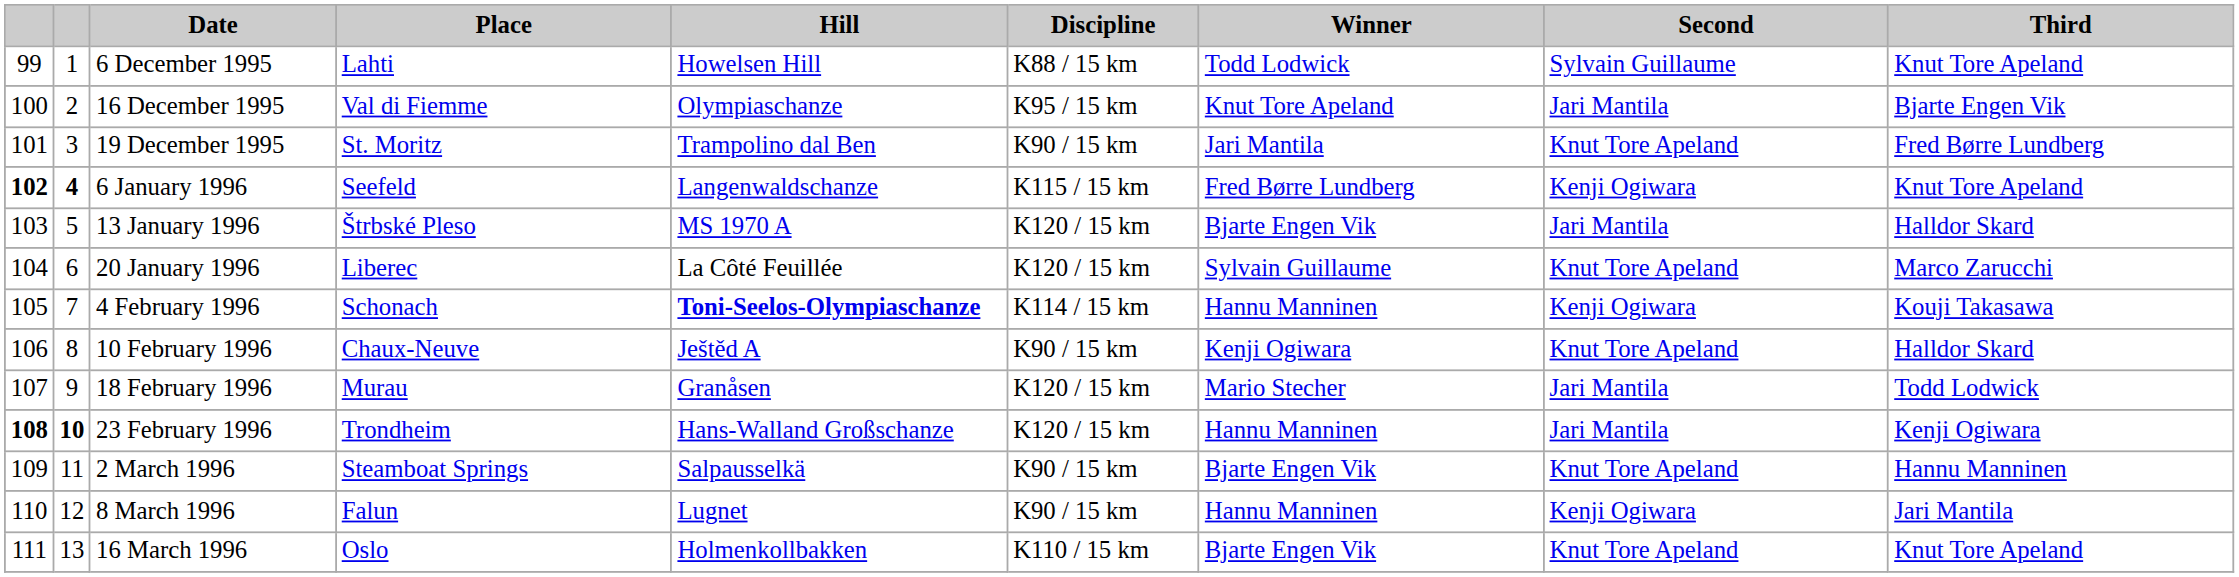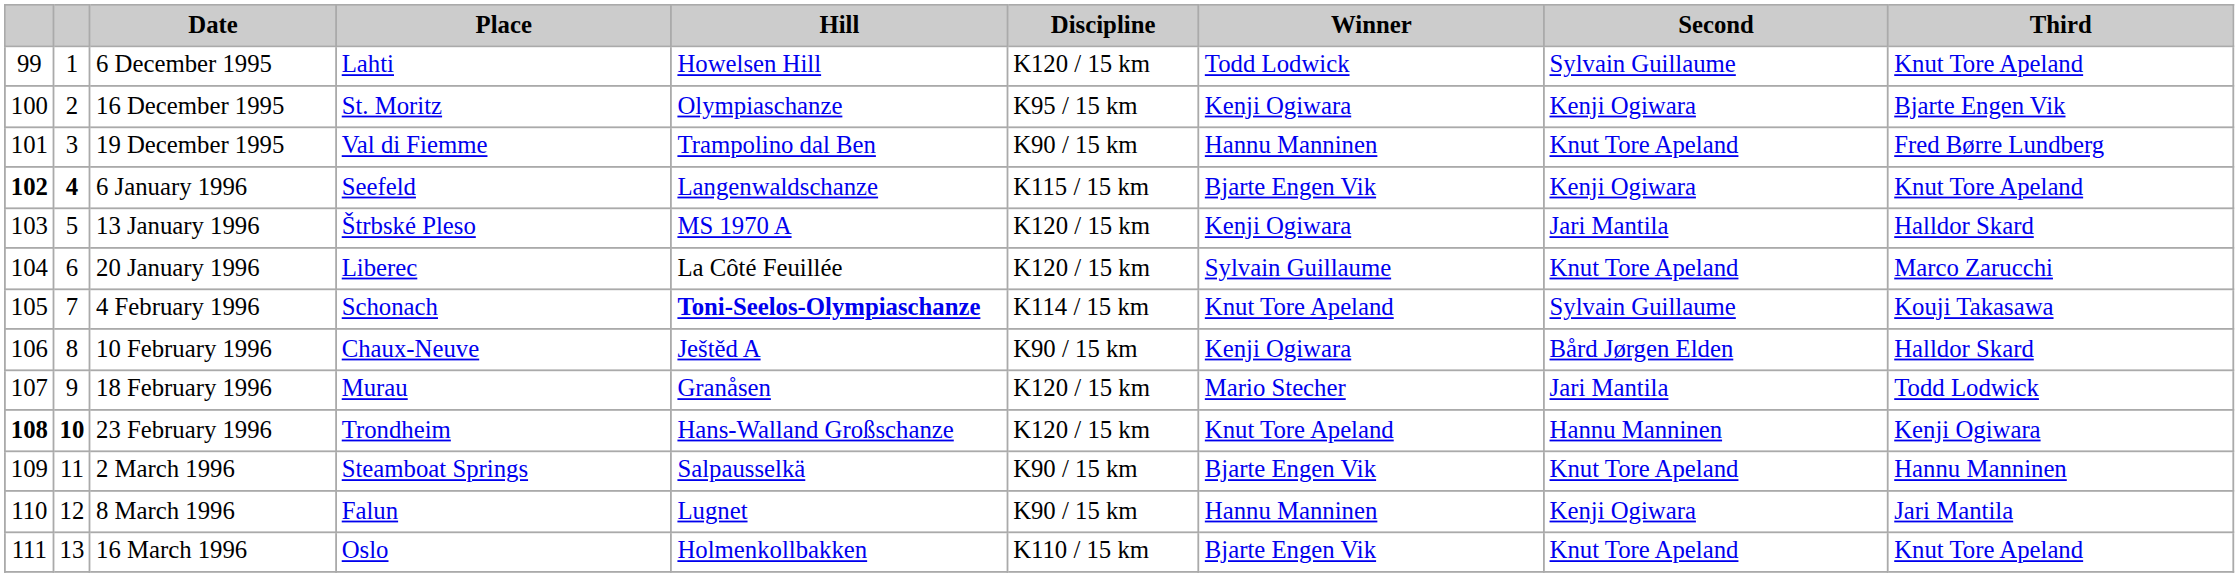 <table class="wikitable plainrowheaders" style="background:#fff; font-size:86%; line-height:16px; border:grey solid 1px; border-collapse:collapse;">
 <tr style="background:#ccc; text-align:center;">
 <th scope="col" style="background:#ccc; width=20 px;"></th>
 <th scope="col" style="background:#ccc; width=30 px;"></th>
 <th scope="col" style="background:#ccc; width:130px;">Date</th>
 <th scope="col" style="background:#ccc; width:180px;">Place</th>
 <th scope="col" style="background:#ccc; width:180px;">Hill</th>
 <th scope="col" style="background:#ccc; width:100px;">Discipline</th>
 <th scope="col" style="background:#ccc; width:185px;">Winner</th>
 <th scope="col" style="background:#ccc; width:185px;">Second</th>
 <th scope="col" style="background:#ccc; width:185px;">Third</th>
 </tr>
 <tr>
 <td align=center>99</td>
 <td align=center>1</td>
 <td>6 December 1995</td>
 <td> <a href='#'>Lahti</a></td>
 <td><a href='#'>Howelsen Hill</a></td>
-<td>K88 / 15 km</td>
+<td>K120 / 15 km</td>
 <td> <a href='#'>Todd Lodwick</a></td>
 <td> <a href='#'>Sylvain Guillaume</a></td>
 <td> <a href='#'>Knut Tore Apeland</a></td>
 </tr>
 <tr>
 <td align=center>100</td>
 <td align=center>2</td>
 <td>16 December 1995</td>
-<td> <a href='#'>Val di Fiemme</a></td>
+<td> <a href='#'>St. Moritz</a></td>
 <td><a href='#'>Olympiaschanze</a></td>
 <td>K95 / 15 km</td>
-<td> <a href='#'>Knut Tore Apeland</a></td>
-<td> <a href='#'>Jari Mantila</a></td>
+<td> <a href='#'>Kenji Ogiwara</a></td>
+<td> <a href='#'>Kenji Ogiwara</a></td>
 <td> <a href='#'>Bjarte Engen Vik</a></td>
 </tr>
 <tr>
 <td align=center>101</td>
 <td align=center>3</td>
 <td>19 December 1995</td>
-<td> <a href='#'>St. Moritz</a></td>
+<td> <a href='#'>Val di Fiemme</a></td>
 <td><a href='#'>Trampolino dal Ben</a></td>
 <td>K90 / 15 km</td>
-<td> <a href='#'>Jari Mantila</a></td>
+<td> <a href='#'>Hannu Manninen</a></td>
 <td> <a href='#'>Knut Tore Apeland</a></td>
 <td> <a href='#'>Fred Børre Lundberg</a></td>
 </tr>
 <tr>
 <td align=center><strong>102</strong></td>
 <td align=center><strong>4</strong></td>
 <td>6 January 1996</td>
 <td> <a href='#'>Seefeld</a></td>
 <td><a href='#'>Langenwaldschanze</a></td>
 <td>K115 / 15 km</td>
-<td> <a href='#'>Fred Børre Lundberg</a></td>
+<td> <a href='#'>Bjarte Engen Vik</a></td>
 <td> <a href='#'>Kenji Ogiwara</a></td>
 <td> <a href='#'>Knut Tore Apeland</a></td>
 </tr>
 <tr>
 <td align=center>103</td>
 <td align=center>5</td>
 <td>13 January 1996</td>
 <td> <a href='#'>Štrbské Pleso</a></td>
 <td><a href='#'>MS 1970 A</a></td>
 <td>K120 / 15 km</td>
-<td> <a href='#'>Bjarte Engen Vik</a></td>
+<td> <a href='#'>Kenji Ogiwara</a></td>
 <td> <a href='#'>Jari Mantila</a></td>
 <td> <a href='#'>Halldor Skard</a></td>
 </tr>
 <tr>
 <td align=center>104</td>
 <td align=center>6</td>
 <td>20 January 1996</td>
 <td> <a href='#'>Liberec</a></td>
 <td>La Côté Feuillée</td>
 <td>K120 / 15 km</td>
 <td> <a href='#'>Sylvain Guillaume</a></td>
 <td> <a href='#'>Knut Tore Apeland</a></td>
 <td> <a href='#'>Marco Zarucchi</a></td>
 </tr>
 <tr>
 <td align=center>105</td>
 <td align=center>7</td>
 <td>4 February 1996</td>
 <td> <a href='#'>Schonach</a></td>
 <td><strong><a href='#'>Toni-Seelos-Olympiaschanze</a></strong></td>
 <td>K114 / 15 km</td>
-<td> <a href='#'>Hannu Manninen</a></td>
-<td> <a href='#'>Kenji Ogiwara</a></td>
+<td> <a href='#'>Knut Tore Apeland</a></td>
+<td> <a href='#'>Sylvain Guillaume</a></td>
 <td> <a href='#'>Kouji Takasawa</a></td>
 </tr>
 <tr>
 <td align=center>106</td>
 <td align=center>8</td>
 <td>10 February 1996</td>
 <td> <a href='#'>Chaux-Neuve</a></td>
 <td><a href='#'>Ještěd A</a></td>
 <td>K90 / 15 km</td>
 <td> <a href='#'>Kenji Ogiwara</a></td>
-<td> <a href='#'>Knut Tore Apeland</a></td>
+<td> <a href='#'>Bård Jørgen Elden</a></td>
 <td> <a href='#'>Halldor Skard</a></td>
 </tr>
 <tr>
 <td align=center>107</td>
 <td align=center>9</td>
 <td>18 February 1996</td>
 <td> <a href='#'>Murau</a></td>
 <td><a href='#'>Granåsen</a></td>
 <td>K120 / 15 km</td>
 <td> <a href='#'>Mario Stecher</a></td>
 <td> <a href='#'>Jari Mantila</a></td>
 <td> <a href='#'>Todd Lodwick</a></td>
 </tr>
 <tr>
 <td align=center><strong>108</strong></td>
 <td align=center><strong>10</strong></td>
 <td>23 February 1996</td>
 <td> <a href='#'>Trondheim</a></td>
 <td><a href='#'>Hans-Walland Großschanze</a></td>
 <td>K120 / 15 km</td>
+<td> <a href='#'>Knut Tore Apeland</a></td>
 <td> <a href='#'>Hannu Manninen</a></td>
-<td> <a href='#'>Jari Mantila</a></td>
 <td> <a href='#'>Kenji Ogiwara</a></td>
 </tr>
 <tr>
 <td align=center>109</td>
 <td align=center>11</td>
 <td>2 March 1996</td>
 <td> <a href='#'>Steamboat Springs</a></td>
 <td><a href='#'>Salpausselkä</a></td>
 <td>K90 / 15 km</td>
 <td> <a href='#'>Bjarte Engen Vik</a></td>
 <td> <a href='#'>Knut Tore Apeland</a></td>
 <td> <a href='#'>Hannu Manninen</a></td>
 </tr>
 <tr>
 <td align=center>110</td>
 <td align=center>12</td>
 <td>8 March 1996</td>
 <td> <a href='#'>Falun</a></td>
 <td><a href='#'>Lugnet</a></td>
 <td>K90 / 15 km</td>
 <td> <a href='#'>Hannu Manninen</a></td>
 <td> <a href='#'>Kenji Ogiwara</a></td>
 <td> <a href='#'>Jari Mantila</a></td>
 </tr>
 <tr>
 <td align=center>111</td>
 <td align=center>13</td>
 <td>16 March 1996</td>
 <td> <a href='#'>Oslo</a></td>
 <td><a href='#'>Holmenkollbakken</a></td>
 <td>K110 / 15 km</td>
 <td> <a href='#'>Bjarte Engen Vik</a></td>
 <td> <a href='#'>Knut Tore Apeland</a></td>
 <td> <a href='#'>Knut Tore Apeland</a></td>
 </tr>
 </table>
